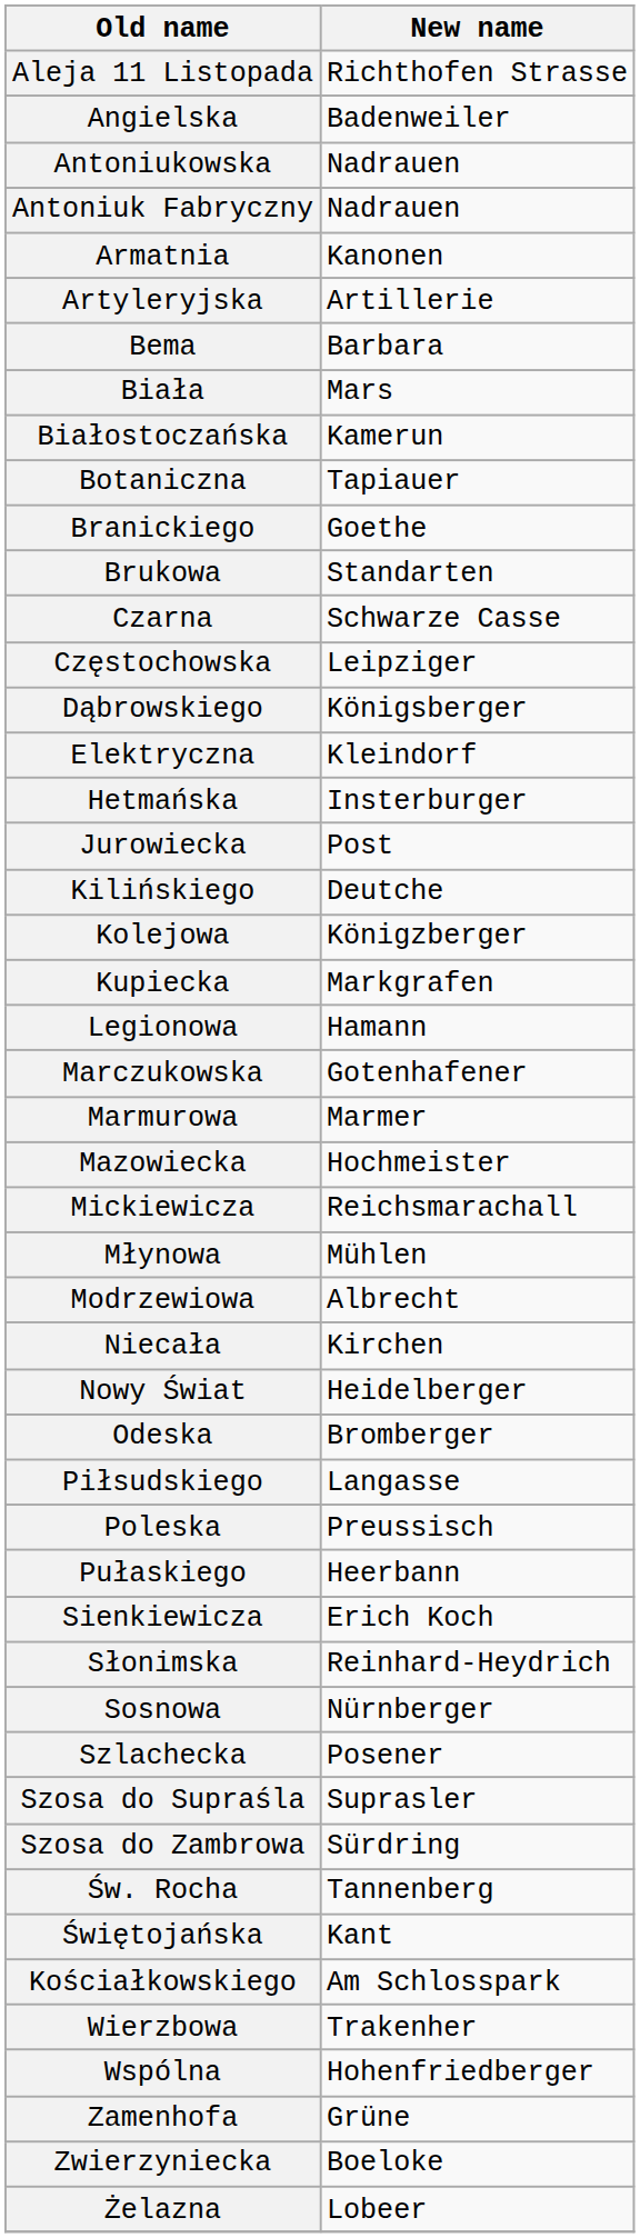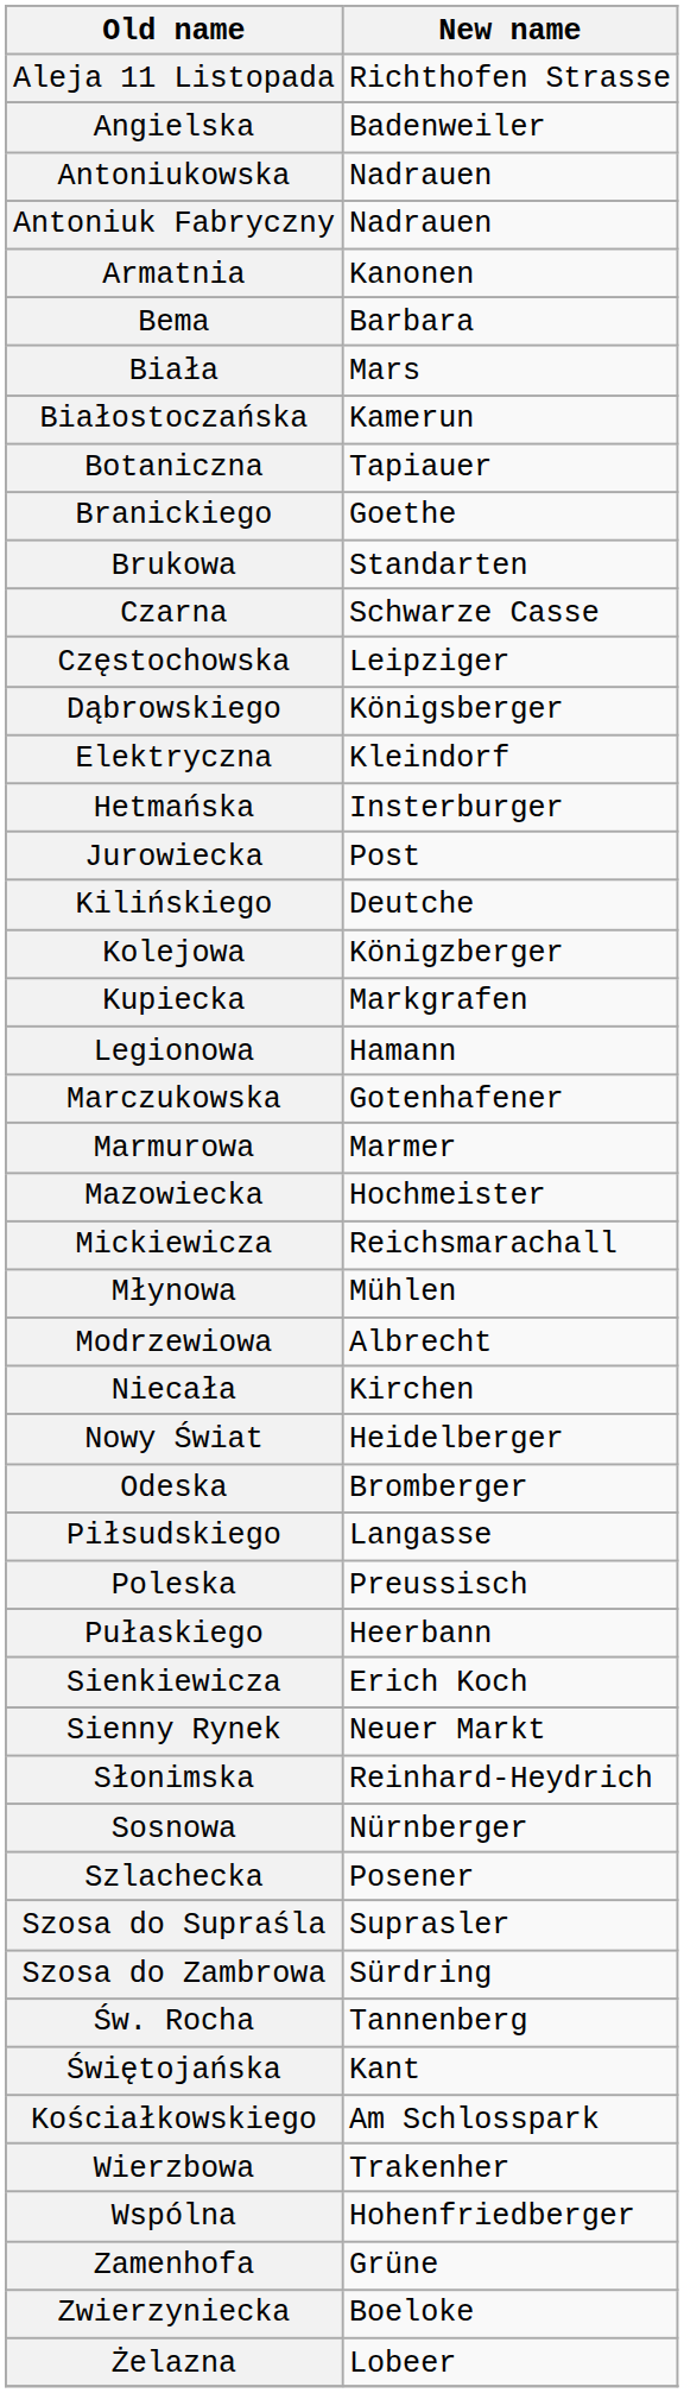 <table class="wikitable">
 <tr>
 <th scope="col">Old name</th>
 <th scope="col">New name</th>
 </tr>
 <tr>
 <th scope="row" style="font-weight:normal;">Aleja 11 Listopada</th>
 <td>Richthofen Strasse</td>
 </tr>
 <tr>
 <th scope="row" style="font-weight:normal;">Angielska</th>
 <td>Badenweiler</td>
 </tr>
 <tr>
 <th scope="row" style="font-weight:normal;">Antoniukowska</th>
 <td>Nadrauen</td>
 </tr>
 <tr>
 <th scope="row" style="font-weight:normal;">Antoniuk Fabryczny</th>
 <td>Nadrauen</td>
 </tr>
 <tr>
 <th scope="row" style="font-weight:normal;">Armatnia</th>
 <td>Kanonen</td>
-</tr>
-<tr>
-<th scope="row" style="font-weight:normal;">Artyleryjska</th>
-<td>Artillerie</td>
 </tr>
 <tr>
 <th scope="row" style="font-weight:normal;">Bema</th>
 <td>Barbara</td>
 </tr>
 <tr>
 <th scope="row" style="font-weight:normal;">Biała</th>
 <td>Mars</td>
 </tr>
 <tr>
 <th scope="row" style="font-weight:normal;">Białostoczańska</th>
 <td>Kamerun</td>
 </tr>
 <tr>
 <th scope="row" style="font-weight:normal;">Botaniczna</th>
 <td>Tapiauer</td>
 </tr>
 <tr>
 <th scope="row" style="font-weight:normal;">Branickiego</th>
 <td>Goethe</td>
 </tr>
 <tr>
 <th scope="row" style="font-weight:normal;">Brukowa</th>
 <td>Standarten</td>
 </tr>
 <tr>
 <th scope="row" style="font-weight:normal;">Czarna</th>
 <td>Schwarze Casse</td>
 </tr>
 <tr>
 <th scope="row" style="font-weight:normal;">Częstochowska</th>
 <td>Leipziger</td>
 </tr>
 <tr>
 <th scope="row" style="font-weight:normal;">Dąbrowskiego</th>
 <td>Königsberger</td>
 </tr>
 <tr>
 <th scope="row" style="font-weight:normal;">Elektryczna</th>
 <td>Kleindorf</td>
 </tr>
 <tr>
 <th scope="row" style="font-weight:normal;">Hetmańska</th>
 <td>Insterburger</td>
 </tr>
 <tr>
 <th scope="row" style="font-weight:normal;">Jurowiecka</th>
 <td>Post</td>
 </tr>
 <tr>
 <th scope="row" style="font-weight:normal;">Kilińskiego</th>
 <td>Deutche</td>
 </tr>
 <tr>
 <th scope="row" style="font-weight:normal;">Kolejowa</th>
 <td>Königzberger</td>
 </tr>
 <tr>
 <th scope="row" style="font-weight:normal;">Kupiecka</th>
 <td>Markgrafen</td>
 </tr>
 <tr>
 <th scope="row" style="font-weight:normal;">Legionowa</th>
 <td>Hamann</td>
 </tr>
 <tr>
 <th scope="row" style="font-weight:normal;">Marczukowska</th>
 <td>Gotenhafener</td>
 </tr>
 <tr>
 <th scope="row" style="font-weight:normal;">Marmurowa</th>
 <td>Marmer</td>
 </tr>
 <tr>
 <th scope="row" style="font-weight:normal;">Mazowiecka</th>
 <td>Hochmeister</td>
 </tr>
 <tr>
 <th scope="row" style="font-weight:normal;">Mickiewicza</th>
 <td>Reichsmarachall</td>
 </tr>
 <tr>
 <th scope="row" style="font-weight:normal;">Młynowa</th>
 <td>Mühlen</td>
 </tr>
 <tr>
 <th scope="row" style="font-weight:normal;">Modrzewiowa</th>
 <td>Albrecht</td>
 </tr>
 <tr>
 <th scope="row" style="font-weight:normal;">Niecała</th>
 <td>Kirchen</td>
 </tr>
 <tr>
 <th scope="row" style="font-weight:normal;">Nowy Świat</th>
 <td>Heidelberger</td>
 </tr>
 <tr>
 <th scope="row" style="font-weight:normal;">Odeska</th>
 <td>Bromberger</td>
 </tr>
 <tr>
 <th scope="row" style="font-weight:normal;">Piłsudskiego</th>
 <td>Langasse</td>
 </tr>
 <tr>
 <th scope="row" style="font-weight:normal;">Poleska</th>
 <td>Preussisch</td>
 </tr>
 <tr>
 <th scope="row" style="font-weight:normal;">Pułaskiego</th>
 <td>Heerbann</td>
 </tr>
 <tr>
 <th scope="row" style="font-weight:normal;">Sienkiewicza</th>
 <td>Erich Koch</td>
 </tr>
 <tr>
+<th scope="row" style="font-weight:normal;">Sienny Rynek</th>
+<td>Neuer Markt</td>
+</tr>
+<tr>
 <th scope="row" style="font-weight:normal;">Słonimska</th>
 <td>Reinhard-Heydrich</td>
 </tr>
 <tr>
 <th scope="row" style="font-weight:normal;">Sosnowa</th>
 <td>Nürnberger</td>
 </tr>
 <tr>
 <th scope="row" style="font-weight:normal;">Szlachecka</th>
 <td>Posener</td>
 </tr>
 <tr>
 <th scope="row" style="font-weight:normal;">Szosa do Supraśla</th>
 <td>Suprasler</td>
 </tr>
 <tr>
 <th scope="row" style="font-weight:normal;">Szosa do Zambrowa</th>
 <td>Sürdring</td>
 </tr>
 <tr>
 <th scope="row" style="font-weight:normal;">Św. Rocha</th>
 <td>Tannenberg</td>
 </tr>
 <tr>
 <th scope="row" style="font-weight:normal;">Świętojańska</th>
 <td>Kant</td>
 </tr>
 <tr>
 <th scope="row" style="font-weight:normal;">Kościałkowskiego</th>
 <td>Am Schlosspark</td>
 </tr>
 <tr>
 <th scope="row" style="font-weight:normal;">Wierzbowa</th>
 <td>Trakenher</td>
 </tr>
 <tr>
 <th scope="row" style="font-weight:normal;">Wspólna</th>
 <td>Hohenfriedberger</td>
 </tr>
 <tr>
 <th scope="row" style="font-weight:normal;">Zamenhofa</th>
 <td>Grüne</td>
 </tr>
 <tr>
 <th scope="row" style="font-weight:normal;">Zwierzyniecka</th>
 <td>Boeloke</td>
 </tr>
 <tr>
 <th scope="row" style="font-weight:normal;">Żelazna</th>
 <td>Lobeer</td>
 </tr>
 <tr>
 </tr>
 </table>
